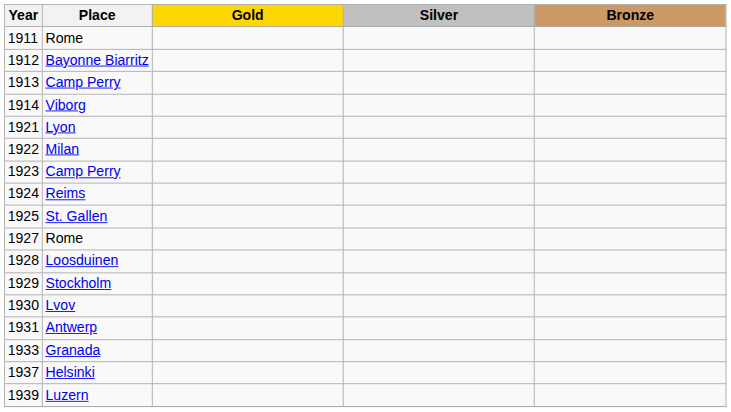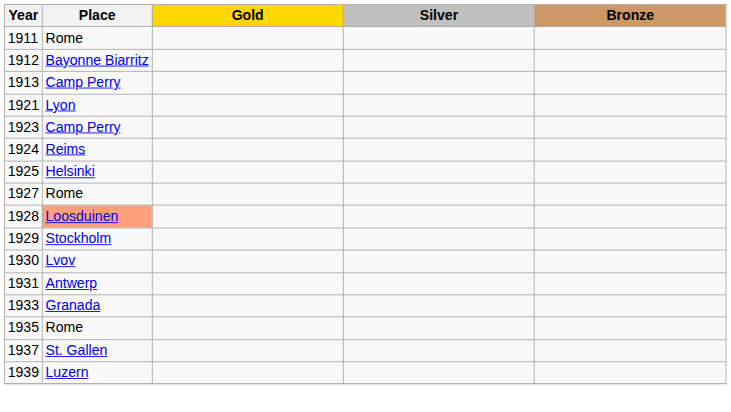 <table class="wikitable">
 <tr>
 <th>Year</th>
 <th>Place</th>
 <th style="background:gold"    width="210">Gold</th>
 <th style="background:silver"  width="210">Silver</th>
 <th style="background:#cc9966" width="210">Bronze</th>
 </tr>
 <tr>
 <td>1911</td>
 <td> Rome</td>
 <td></td>
 <td></td>
 <td></td>
 </tr>
 <tr>
 <td>1912</td>
 <td> <a href='#'>Bayonne Biarritz</a></td>
 <td></td>
 <td></td>
 <td></td>
 </tr>
 <tr>
 <td>1913</td>
 <td> <a href='#'>Camp Perry</a></td>
 <td></td>
 <td></td>
 <td></td>
 </tr>
 <tr>
-<td>1914</td>
-<td> <a href='#'>Viborg</a></td>
-<td></td>
-<td></td>
-<td></td>
-</tr>
-<tr>
 <td>1921</td>
 <td> <a href='#'>Lyon</a></td>
-<td></td>
-<td></td>
-<td></td>
-</tr>
-<tr>
-<td>1922</td>
-<td> <a href='#'>Milan</a></td>
 <td></td>
 <td></td>
 <td></td>
 </tr>
 <tr>
 <td>1923</td>
 <td> <a href='#'>Camp Perry</a></td>
 <td></td>
 <td></td>
 <td></td>
 </tr>
 <tr>
 <td>1924</td>
 <td> <a href='#'>Reims</a></td>
 <td></td>
 <td></td>
 <td></td>
 </tr>
 <tr>
 <td>1925</td>
-<td> <a href='#'>St. Gallen</a></td>
+<td> <a href='#'>Helsinki</a></td>
 <td></td>
 <td></td>
 <td></td>
 </tr>
 <tr>
 <td>1927</td>
 <td> Rome</td>
 <td></td>
 <td></td>
 <td></td>
 </tr>
 <tr>
 <td>1928</td>
-<td> <a href='#'>Loosduinen</a></td>
+<td style="background: lightsalmon;"> <a href='#'>Loosduinen</a></td>
 <td></td>
 <td></td>
 <td></td>
 </tr>
 <tr>
 <td>1929</td>
 <td> <a href='#'>Stockholm</a></td>
 <td></td>
 <td></td>
 <td></td>
 </tr>
 <tr>
 <td>1930</td>
 <td> <a href='#'>Lvov</a></td>
 <td></td>
 <td></td>
 <td></td>
 </tr>
 <tr>
 <td>1931</td>
 <td> <a href='#'>Antwerp</a></td>
 <td></td>
 <td></td>
 <td></td>
 </tr>
 <tr>
 <td>1933</td>
 <td> <a href='#'>Granada</a></td>
 <td></td>
 <td></td>
 <td></td>
 </tr>
 <tr>
+<td>1935</td>
+<td> Rome</td>
+<td></td>
+<td></td>
+<td></td>
+</tr>
+<tr>
 <td>1937</td>
-<td> <a href='#'>Helsinki</a></td>
+<td> <a href='#'>St. Gallen</a></td>
 <td></td>
 <td></td>
 <td></td>
 </tr>
 <tr>
 <td>1939</td>
 <td> <a href='#'>Luzern</a></td>
 <td></td>
 <td></td>
 <td></td>
 </tr>
 <tr>
 </tr>
 </table>
